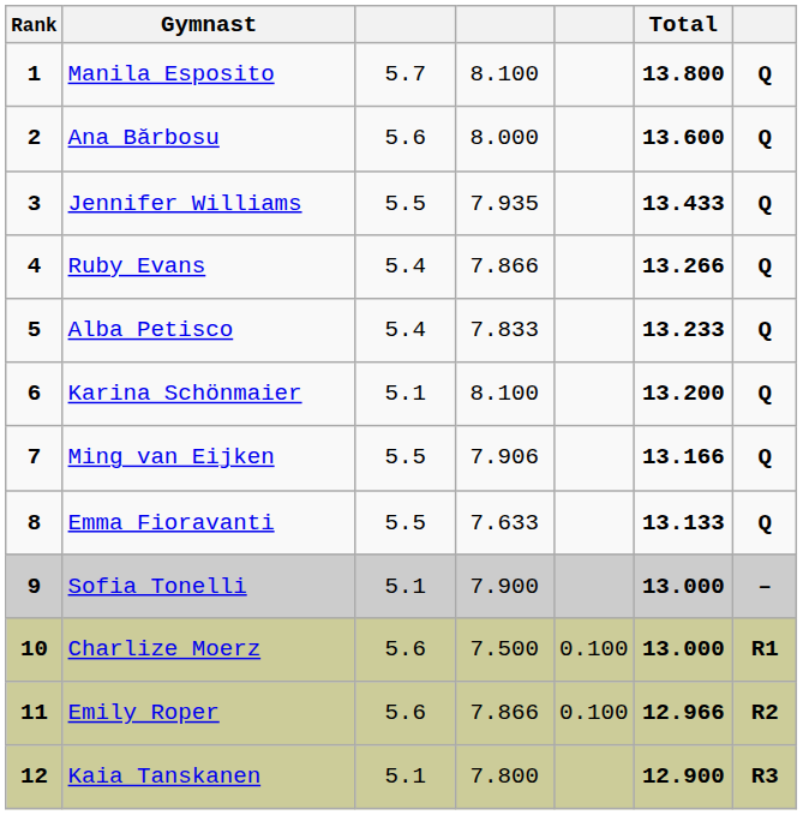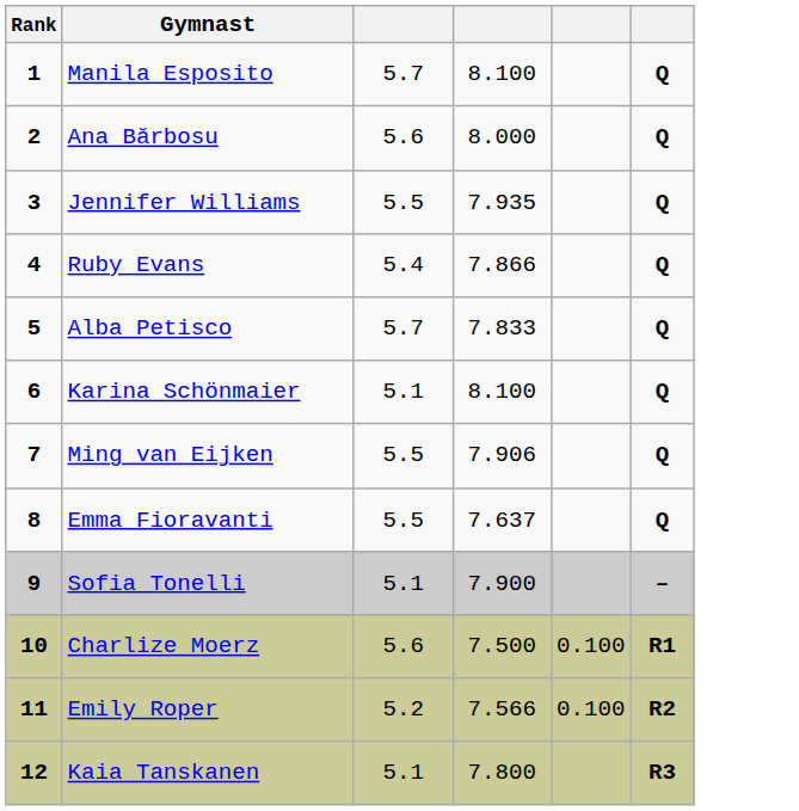 <table style="text-align:center;" class="wikitable sortable">
 <tr>
 <th scope="col" style="width:15px;"><small>Rank</small></th>
 <th scope="col" style="width:160px;">Gymnast</th>
 <th scope="col" style="width:50px;"><small></small></th>
 <th scope="col" style="width:50px;"><small></small></th>
 <th scope="col" style="width:20px;"><small></small></th>
-<th scope="col" style="width:50px;">Total</th>
 <th scope="col" style="width:30px;"><small></small></th>
 </tr>
 <tr>
 <td scope="row" style="text-align:center"><strong>1</strong></td>
 <td style="height:30px; text-align:left;"> <a href='#'>Manila Esposito</a></td>
 <td>5.7</td>
 <td>8.100</td>
 <td></td>
-<td><strong>13.800</strong></td>
 <td><strong>Q</strong></td>
 </tr>
 <tr>
 <td scope="row" style="text-align:center"><strong>2</strong></td>
 <td style="height:30px; text-align:left;"> <a href='#'>Ana Bărbosu</a></td>
 <td>5.6</td>
 <td>8.000</td>
 <td></td>
-<td><strong>13.600</strong></td>
 <td><strong>Q</strong></td>
 </tr>
 <tr>
 <td scope="row" style="text-align:center"><strong>3</strong></td>
 <td style="height:30px; text-align:left;"> <a href='#'>Jennifer Williams</a></td>
 <td>5.5</td>
 <td>7.935</td>
 <td></td>
-<td><strong>13.433</strong></td>
 <td><strong>Q</strong></td>
 </tr>
 <tr>
 <td scope="row" style="text-align:center"><strong>4</strong></td>
 <td style="height:30px; text-align:left;"> <a href='#'>Ruby Evans</a></td>
 <td>5.4</td>
 <td>7.866</td>
 <td></td>
-<td><strong>13.266</strong></td>
 <td><strong>Q</strong></td>
 </tr>
 <tr>
 <td scope="row" style="text-align:center"><strong>5</strong></td>
 <td style="height:30px; text-align:left;"> <a href='#'>Alba Petisco</a></td>
-<td>5.4</td>
+<td>5.7</td>
 <td>7.833</td>
 <td></td>
-<td><strong>13.233</strong></td>
 <td><strong>Q</strong></td>
 </tr>
 <tr>
 <td scope="row" style="text-align:center"><strong>6</strong></td>
 <td style="height:30px; text-align:left;"> <a href='#'>Karina Schönmaier</a></td>
 <td>5.1</td>
 <td>8.100</td>
 <td></td>
-<td><strong>13.200</strong></td>
 <td><strong>Q</strong></td>
 </tr>
 <tr>
 <td scope="row" style="text-align:center"><strong>7</strong></td>
 <td style="height:30px; text-align:left;"> <a href='#'>Ming van Eijken</a></td>
 <td>5.5</td>
 <td>7.906</td>
 <td></td>
-<td><strong>13.166</strong></td>
 <td><strong>Q</strong></td>
 </tr>
 <tr>
 <td scope="row" style="text-align:center"><strong>8</strong></td>
 <td style="height:30px; text-align:left;"> <a href='#'>Emma Fioravanti</a></td>
 <td>5.5</td>
-<td>7.633</td>
+<td>7.637</td>
 <td></td>
-<td><strong>13.133</strong></td>
 <td><strong>Q</strong></td>
 </tr>
 <tr style="background:#cccccc;">
 <td scope="row" style="text-align:center"><strong>9</strong></td>
 <td style="height:30px; text-align:left;"> <a href='#'>Sofia Tonelli</a></td>
 <td>5.1</td>
 <td>7.900</td>
 <td></td>
-<td><strong>13.000</strong></td>
 <td><strong>–</strong></td>
 </tr>
 <tr style="background:#cccc99;">
 <td scope="row" style="text-align:center"><strong>10</strong></td>
 <td style="height:30px; text-align:left;"> <a href='#'>Charlize Moerz</a></td>
 <td>5.6</td>
 <td>7.500</td>
 <td>0.100</td>
-<td><strong>13.000</strong></td>
 <td><strong>R1</strong></td>
 </tr>
 <tr style="background:#cccc99;">
 <td scope="row" style="text-align:center"><strong>11</strong></td>
 <td style="height:30px; text-align:left;"> <a href='#'>Emily Roper</a></td>
-<td>5.6</td>
-<td>7.866</td>
+<td>5.2</td>
+<td>7.566</td>
 <td>0.100</td>
-<td><strong>12.966</strong></td>
 <td><strong>R2</strong></td>
 </tr>
 <tr style="background:#cccc99;">
 <td scope="row" style="text-align:center"><strong>12</strong></td>
 <td style="height:30px; text-align:left;"> <a href='#'>Kaia Tanskanen</a></td>
 <td>5.1</td>
 <td>7.800</td>
 <td></td>
-<td><strong>12.900</strong></td>
 <td><strong>R3</strong></td>
 </tr>
 </table>
